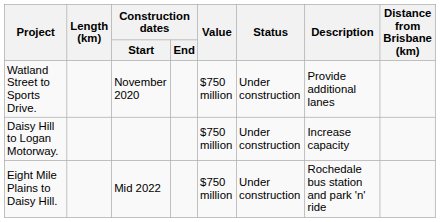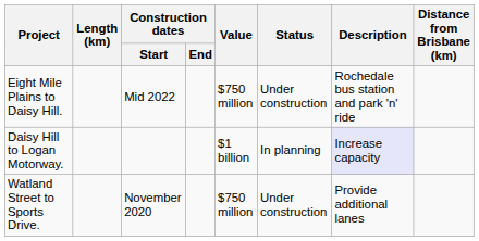 <table class="wikitable plainrowheaders sortable">
 <tr>
 <th scope="col" rowspan="2">Project</th>
 <th scope="col" rowspan="2" data-sort-type="number">Length (km)</th>
 <th scope="col" colspan="2">Construction dates</th>
 <th scope="col" rowspan="2">Value</th>
 <th scope="col" rowspan="2" data-sort-type="number">Status</th>
 <th scope="col" rowspan="2" class="unsortable">Description</th>
 <th ! scope="col" rowspan="2" data-sort-type="number">Distance from<br>Brisbane (km)</th>
 </tr>
 <tr>
 <th scope="col" data-sort-type="number">Start</th>
 <th scope="col" data-sort-type="number">End</th>
 </tr>
 <tr>
+<td>Eight Mile Plains to Daisy Hill.</td>
+<td align="right"></td>
+<td>Mid 2022</td>
+<td></td>
+<td>$750 million</td>
+<td>Under construction</td>
+<td>Rochedale bus station and park 'n' ride</td>
+<td></td>
+</tr>
+<tr>
+<td>Daisy Hill to Logan Motorway.</td>
+<td align="right"></td>
+<td></td>
+<td></td>
+<td>$1 billion</td>
+<td>In planning</td>
+<td style="background: lavender;">Increase capacity</td>
+<td></td>
+</tr>
+<tr>
 <td>Watland Street to Sports Drive.</td>
 <td align="right"></td>
 <td>November 2020</td>
 <td></td>
 <td>$750 million</td>
 <td>Under construction</td>
 <td>Provide additional lanes</td>
 <td></td>
 </tr>
-<tr>
-<td>Daisy Hill to Logan Motorway.</td>
-<td align="right"></td>
-<td></td>
-<td></td>
-<td>$750 million</td>
-<td>Under construction</td>
-<td>Increase capacity</td>
-<td></td>
-</tr>
-<tr>
-<td>Eight Mile Plains to Daisy Hill.</td>
-<td align="right"></td>
-<td>Mid 2022</td>
-<td></td>
-<td>$750 million</td>
-<td>Under construction</td>
-<td>Rochedale bus station and park 'n' ride</td>
-<td></td>
-</tr>
 </table>
